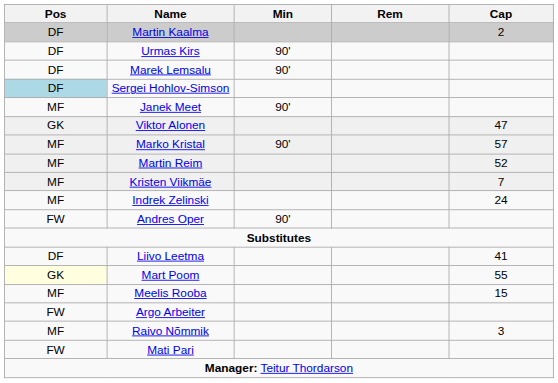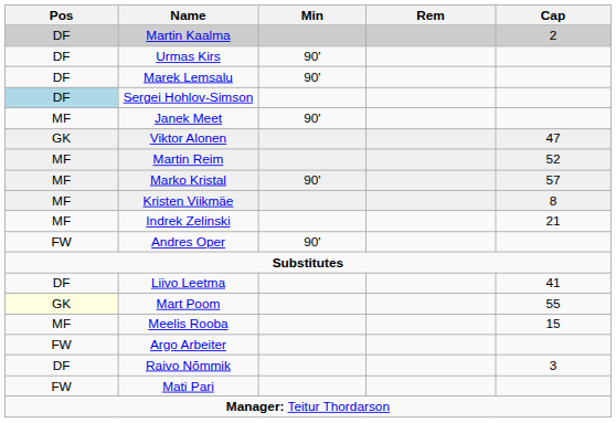 <table class="wikitable collapsible collapsed" align="center" style="font-size:85%; text-align:center;" width="50%">
 <tr>
 <th>Pos</th>
 <th width=140>Name</th>
 <th>Min</th>
 <th>Rem</th>
 <th>Cap</th>
 </tr>
 <tr bgcolor="cccccc">
 <td>DF</td>
 <td><a href='#'>Martin Kaalma</a></td>
 <td></td>
 <td></td>
 <td>2</td>
 </tr>
 <tr>
 <td>DF</td>
 <td><a href='#'>Urmas Kirs</a></td>
 <td>90'</td>
 <td></td>
 <td></td>
 </tr>
 <tr>
 <td>DF</td>
 <td><a href='#'>Marek Lemsalu</a></td>
 <td>90'</td>
 <td> </td>
 <td></td>
 </tr>
 <tr>
 <td style="background: lightblue;">DF</td>
 <td><a href='#'>Sergei Hohlov-Simson</a></td>
 <td></td>
 <td></td>
 <td></td>
 </tr>
 <tr>
 <td>MF</td>
 <td><a href='#'>Janek Meet</a></td>
 <td>90'</td>
 <td></td>
 <td></td>
 </tr>
 <tr bgcolor="#F0F0F0">
 <td>GK</td>
 <td><a href='#'>Viktor Alonen</a></td>
 <td></td>
 <td></td>
 <td>47</td>
 </tr>
 <tr bgcolor="#F0F0F0">
 <td>MF</td>
+<td><a href='#'>Martin Reim</a></td>
+<td></td>
+<td></td>
+<td>52</td>
+</tr>
+<tr bgcolor="#F0F0F0">
+<td>MF</td>
 <td><a href='#'>Marko Kristal</a></td>
 <td>90'</td>
 <td></td>
 <td>57</td>
 </tr>
 <tr bgcolor="#F0F0F0">
 <td>MF</td>
-<td><a href='#'>Martin Reim</a></td>
-<td></td>
-<td></td>
-<td>52</td>
-</tr>
-<tr bgcolor="#F0F0F0">
-<td>MF</td>
 <td><a href='#'>Kristen Viikmäe</a></td>
 <td></td>
 <td></td>
-<td>7</td>
+<td>8</td>
 </tr>
 <tr>
 <td>MF</td>
 <td><a href='#'>Indrek Zelinski</a></td>
 <td></td>
 <td></td>
-<td>24</td>
+<td>21</td>
 </tr>
 <tr>
 <td>FW</td>
 <td><a href='#'>Andres Oper</a></td>
 <td>90'</td>
 <td></td>
 <td></td>
 </tr>
 <tr>
 <td colspan=5 align=center><strong>Substitutes</strong></td>
 </tr>
 <tr>
 <td>DF</td>
 <td><a href='#'>Liivo Leetma</a></td>
 <td></td>
 <td></td>
 <td>41</td>
 </tr>
 <tr>
 <td style="background: lightyellow;">GK</td>
 <td><a href='#'>Mart Poom</a></td>
 <td></td>
 <td></td>
 <td>55</td>
 </tr>
 <tr>
 <td>MF</td>
 <td><a href='#'>Meelis Rooba</a></td>
 <td></td>
 <td></td>
 <td>15</td>
 </tr>
 <tr>
 <td>FW</td>
 <td><a href='#'>Argo Arbeiter</a></td>
 <td></td>
 <td></td>
 <td></td>
 </tr>
 <tr>
-<td>MF</td>
+<td>DF</td>
 <td><a href='#'>Raivo Nõmmik</a></td>
 <td></td>
 <td></td>
 <td>3</td>
 </tr>
 <tr>
 <td>FW</td>
 <td><a href='#'>Mati Pari</a></td>
 <td></td>
 <td></td>
 <td></td>
 </tr>
 <tr>
 <td colspan=5 align=center><strong>Manager:</strong>  <a href='#'>Teitur Thordarson</a></td>
 </tr>
 </table>
